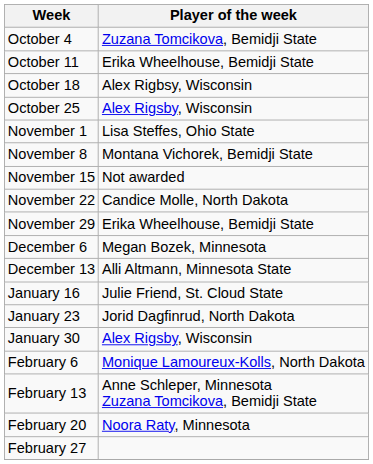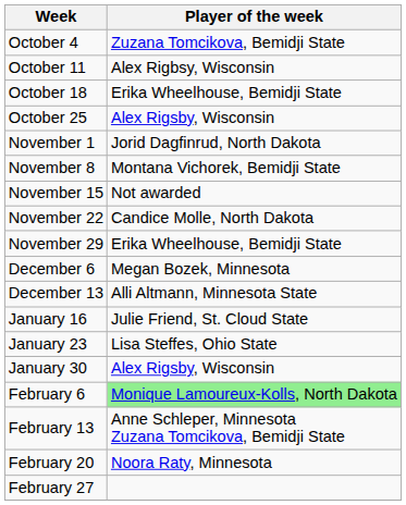 <table class="wikitable">
 <tr>
 <th>Week</th>
 <th>Player of the week</th>
 </tr>
 <tr>
 <td>October 4</td>
 <td><a href='#'>Zuzana Tomcikova</a>, Bemidji State</td>
 </tr>
 <tr>
 <td>October 11</td>
-<td>Erika Wheelhouse, Bemidji State</td>
+<td>Alex Rigbsy, Wisconsin</td>
 </tr>
 <tr>
 <td>October 18</td>
-<td>Alex Rigbsy, Wisconsin</td>
+<td>Erika Wheelhouse, Bemidji State</td>
 </tr>
 <tr>
 <td>October 25</td>
 <td><a href='#'>Alex Rigsby</a>, Wisconsin</td>
 </tr>
 <tr>
 <td>November 1</td>
-<td>Lisa Steffes, Ohio State</td>
+<td>Jorid Dagfinrud, North Dakota</td>
 </tr>
 <tr>
 <td>November 8</td>
 <td>Montana Vichorek, Bemidji State</td>
 </tr>
 <tr>
 <td>November 15</td>
 <td>Not awarded</td>
 </tr>
 <tr>
 <td>November 22</td>
 <td>Candice Molle, North Dakota</td>
 </tr>
 <tr>
 <td>November 29</td>
 <td>Erika Wheelhouse, Bemidji State</td>
 </tr>
 <tr>
 <td>December 6</td>
 <td>Megan Bozek, Minnesota</td>
 </tr>
 <tr>
 <td>December 13</td>
 <td>Alli Altmann, Minnesota State</td>
 </tr>
 <tr>
 <td>January 16</td>
 <td>Julie Friend, St. Cloud State</td>
 </tr>
 <tr>
 <td>January 23</td>
-<td>Jorid Dagfinrud, North Dakota</td>
+<td>Lisa Steffes, Ohio State</td>
 </tr>
 <tr>
 <td>January 30</td>
 <td><a href='#'>Alex Rigsby</a>, Wisconsin</td>
 </tr>
 <tr>
 <td>February 6</td>
-<td><a href='#'>Monique Lamoureux-Kolls</a>, North Dakota</td>
+<td style="background: lightgreen;"><a href='#'>Monique Lamoureux-Kolls</a>, North Dakota</td>
 </tr>
 <tr>
 <td>February 13</td>
 <td>Anne Schleper, Minnesota<br><a href='#'>Zuzana Tomcikova</a>, Bemidji State</td>
 </tr>
 <tr>
 <td>February 20</td>
 <td><a href='#'>Noora Raty</a>, Minnesota</td>
 </tr>
 <tr>
 <td>February 27</td>
 <td></td>
 </tr>
 <tr>
 </tr>
 </table>
